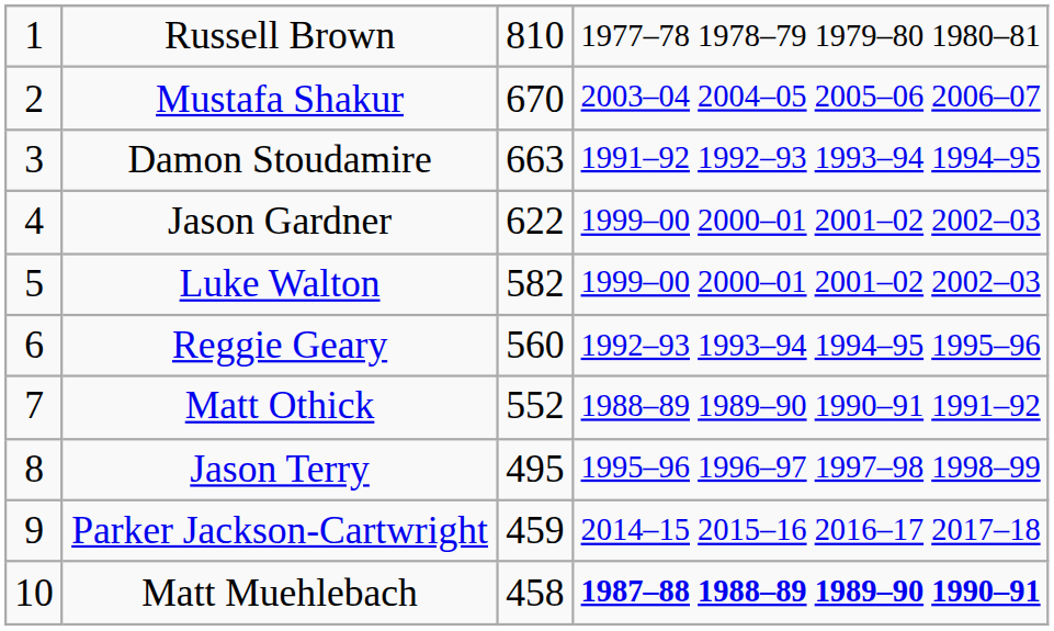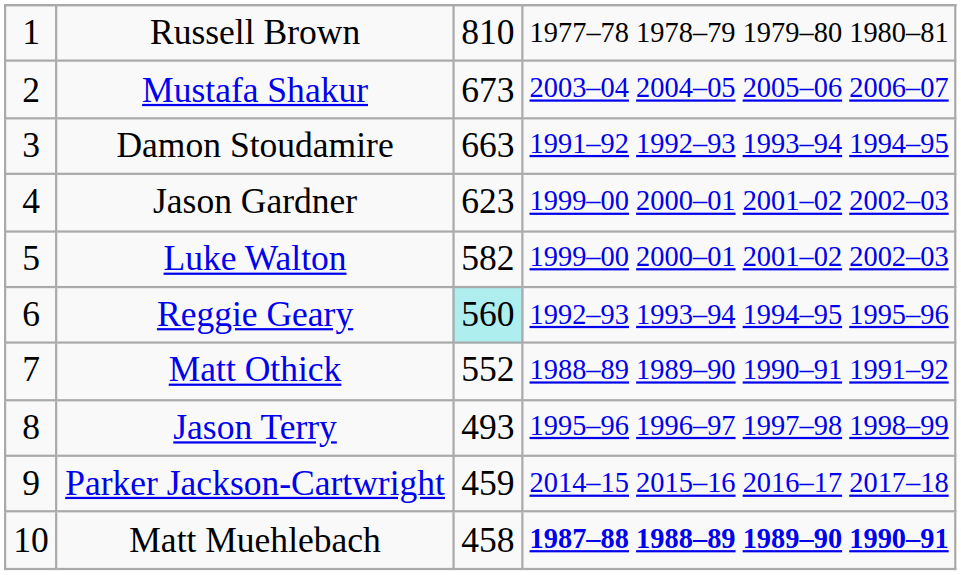 <table class="wikitable" style="text-align: center;">
 <tr>
 </tr>
 <tr>
 <td>1</td>
 <td>Russell Brown</td>
 <td>810</td>
 <td style="font-size:80%;">1977–78 1978–79 1979–80 1980–81</td>
 </tr>
 <tr>
 <td>2</td>
 <td><a href='#'>Mustafa Shakur</a></td>
-<td>670</td>
+<td>673</td>
 <td style="font-size:80%;"><a href='#'>2003–04</a> <a href='#'>2004–05</a> <a href='#'>2005–06</a> <a href='#'>2006–07</a></td>
 </tr>
 <tr>
 <td>3</td>
 <td>Damon Stoudamire</td>
 <td>663</td>
 <td style="font-size:80%;"><a href='#'>1991–92</a> <a href='#'>1992–93</a> <a href='#'>1993–94</a> <a href='#'>1994–95</a></td>
 </tr>
 <tr>
 <td>4</td>
 <td>Jason Gardner</td>
-<td>622</td>
+<td>623</td>
 <td style="font-size:80%;"><a href='#'>1999–00</a> <a href='#'>2000–01</a> <a href='#'>2001–02</a> <a href='#'>2002–03</a></td>
 </tr>
 <tr>
 <td>5</td>
 <td><a href='#'>Luke Walton</a></td>
 <td>582</td>
 <td style="font-size:80%;"><a href='#'>1999–00</a> <a href='#'>2000–01</a> <a href='#'>2001–02</a> <a href='#'>2002–03</a></td>
 </tr>
 <tr>
 <td>6</td>
 <td><a href='#'>Reggie Geary</a></td>
-<td>560</td>
+<td style="background: paleturquoise;">560</td>
 <td style="font-size:80%;"><a href='#'>1992–93</a> <a href='#'>1993–94</a> <a href='#'>1994–95</a> <a href='#'>1995–96</a></td>
 </tr>
 <tr>
 <td>7</td>
 <td><a href='#'>Matt Othick</a></td>
 <td>552</td>
 <td style="font-size:80%;"><a href='#'>1988–89</a> <a href='#'>1989–90</a> <a href='#'>1990–91</a> <a href='#'>1991–92</a></td>
 </tr>
 <tr>
 <td>8</td>
 <td><a href='#'>Jason Terry</a></td>
-<td>495</td>
+<td>493</td>
 <td style="font-size:80%;"><a href='#'>1995–96</a> <a href='#'>1996–97</a> <a href='#'>1997–98</a> <a href='#'>1998–99</a></td>
 </tr>
 <tr>
 <td>9</td>
 <td><a href='#'>Parker Jackson-Cartwright</a></td>
 <td>459</td>
 <td style="font-size:80%;"><a href='#'>2014–15</a> <a href='#'>2015–16</a> <a href='#'>2016–17</a> <a href='#'>2017–18</a></td>
 </tr>
 <tr>
 <td>10</td>
 <td>Matt Muehlebach</td>
 <td>458</td>
 <td style="font-size:80%;"><strong><a href='#'>1987–88</a> <a href='#'>1988–89</a> <a href='#'>1989–90</a> <a href='#'>1990–91</a></strong></td>
 </tr>
 </table>
